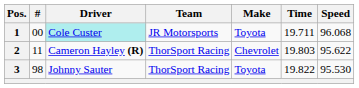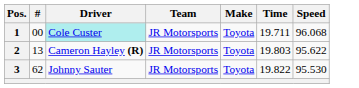 <table class="wikitable" style="font-size:95%">
 <tr>
 <th>Pos.</th>
 <th>#</th>
 <th>Driver</th>
 <th>Team</th>
 <th>Make</th>
 <th>Time</th>
 <th>Speed</th>
 </tr>
 <tr>
 <th>1</th>
 <td>00</td>
 <td style="background: paleturquoise;"><a href='#'>Cole Custer</a></td>
 <td><a href='#'>JR Motorsports</a></td>
 <td><a href='#'>Toyota</a></td>
 <td>19.711</td>
 <td>96.068</td>
 </tr>
 <tr>
 <th>2</th>
-<td>11</td>
+<td>13</td>
 <td><a href='#'>Cameron Hayley</a> <strong>(R)</strong></td>
-<td><a href='#'>ThorSport Racing</a></td>
-<td><a href='#'>Chevrolet</a></td>
+<td><a href='#'>JR Motorsports</a></td>
+<td><a href='#'>Toyota</a></td>
 <td>19.803</td>
 <td>95.622</td>
 </tr>
 <tr>
 <th>3</th>
-<td>98</td>
+<td>62</td>
 <td><a href='#'>Johnny Sauter</a></td>
-<td><a href='#'>ThorSport Racing</a></td>
+<td><a href='#'>JR Motorsports</a></td>
 <td><a href='#'>Toyota</a></td>
 <td>19.822</td>
 <td>95.530</td>
 </tr>
 <tr>
 <th colspan="7"></th>
 </tr>
 </table>
